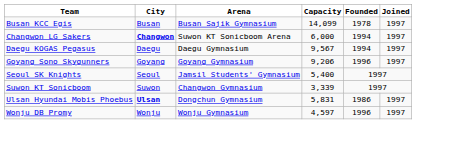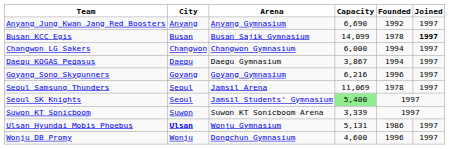 <table class="wikitable sortable">
 <tr>
 <th style="background:white">Team</th>
 <th style="background:white">City</th>
 <th style="background:white">Arena</th>
 <th style="background:white">Capacity</th>
 <th style="background:white">Founded</th>
 <th style="background:white">Joined</th>
 </tr>
 <tr>
+<td><a href='#'>Anyang Jung Kwan Jang Red Boosters</a></td>
+<td><a href='#'>Anyang</a></td>
+<td><a href='#'>Anyang Gymnasium</a></td>
+<td align=center>6,690</td>
+<td align=center>1992</td>
+<td align=center>1997</td>
+</tr>
+<tr>
 <td><a href='#'>Busan KCC Egis</a></td>
 <td><a href='#'>Busan</a></td>
 <td><a href='#'>Busan Sajik Gymnasium</a></td>
 <td align=center>14,099</td>
 <td align=center>1978</td>
-<td align=center>1997</td>
+<td align=center><strong>1997</strong></td>
 </tr>
 <tr>
 <td><a href='#'>Changwon LG Sakers</a></td>
-<td><strong><a href='#'>Changwon</a></strong></td>
-<td>Suwon KT Sonicboom Arena</td>
+<td><a href='#'>Changwon</a></td>
+<td><a href='#'>Changwon Gymnasium</a></td>
 <td align=center>6,000</td>
 <td align=center>1994</td>
 <td align=center>1997</td>
 </tr>
 <tr>
 <td><a href='#'>Daegu KOGAS Pegasus</a></td>
 <td><a href='#'>Daegu</a></td>
 <td>Daegu Gymnasium</td>
-<td align=center>9,567</td>
+<td align=center>3,867</td>
 <td align=center>1994</td>
 <td align=center>1997</td>
 </tr>
 <tr>
 <td><a href='#'>Goyang Sono Skygunners</a></td>
 <td><a href='#'>Goyang</a></td>
 <td><a href='#'>Goyang Gymnasium</a></td>
-<td align=center>9,206</td>
+<td align=center>6,216</td>
 <td align=center>1996</td>
+<td align=center>1997</td>
+</tr>
+<tr>
+<td><a href='#'>Seoul Samsung Thunders</a></td>
+<td><a href='#'>Seoul</a></td>
+<td><a href='#'>Jamsil Arena</a></td>
+<td align=center>11,069</td>
+<td align=center>1978</td>
 <td align=center>1997</td>
 </tr>
 <tr>
 <td><a href='#'>Seoul SK Knights</a></td>
 <td><a href='#'>Seoul</a></td>
 <td><a href='#'>Jamsil Students' Gymnasium</a></td>
-<td align=center>5,400</td>
+<td align=center style="background: lightgreen;">5,400</td>
 <td colspan="2" align=center>1997</td>
 </tr>
 <tr>
 <td><a href='#'>Suwon KT Sonicboom</a></td>
 <td><a href='#'>Suwon</a></td>
-<td><a href='#'>Changwon Gymnasium</a></td>
+<td>Suwon KT Sonicboom Arena</td>
 <td align=center>3,339</td>
 <td colspan="2" align=center>1997</td>
 </tr>
 <tr>
 <td><a href='#'>Ulsan Hyundai Mobis Phoebus</a></td>
 <td><strong><a href='#'>Ulsan</a></strong></td>
-<td><a href='#'>Dongchun Gymnasium</a></td>
-<td align=center>5,831</td>
+<td><a href='#'>Wonju Gymnasium</a></td>
+<td align=center>5,131</td>
 <td align=center>1986</td>
 <td align=center>1997</td>
 </tr>
 <tr>
 <td><a href='#'>Wonju DB Promy</a></td>
 <td><a href='#'>Wonju</a></td>
-<td><a href='#'>Wonju Gymnasium</a></td>
-<td align=center>4,597</td>
+<td><a href='#'>Dongchun Gymnasium</a></td>
+<td align=center>4,600</td>
 <td align=center>1996</td>
 <td align=center>1997</td>
 </tr>
 </table>
